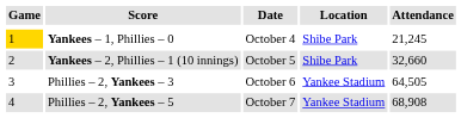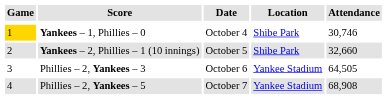 <table border="0" cellspacing="3" cellpadding="3">
 <tr style="background: #e3e3e3;">
 <th>Game</th>
 <th>Score</th>
 <th>Date</th>
 <th>Location</th>
 <th>Attendance</th>
 </tr>
 <tr style="background: #e3e3e3;">
 </tr>
 <tr>
 <td style="background: gold;">1</td>
 <td><strong>Yankees</strong> – 1, Phillies – 0</td>
 <td>October 4</td>
 <td><a href='#'>Shibe Park</a></td>
-<td>21,245</td>
+<td>30,746</td>
 </tr>
 <tr style="background: #e3e3e3;">
 <td>2</td>
 <td><strong>Yankees</strong> – 2, Phillies – 1 (10 innings)</td>
 <td>October 5</td>
 <td><a href='#'>Shibe Park</a></td>
 <td>32,660</td>
 </tr>
 <tr>
 <td>3</td>
 <td>Phillies – 2, <strong>Yankees</strong> – 3</td>
 <td>October 6</td>
 <td><a href='#'>Yankee Stadium</a></td>
 <td>64,505</td>
 </tr>
 <tr style="background: #e3e3e3;">
 <td>4</td>
 <td>Phillies – 2, <strong>Yankees</strong> – 5</td>
 <td>October 7</td>
 <td><a href='#'>Yankee Stadium</a></td>
 <td>68,908</td>
 </tr>
 <tr>
 </tr>
 </table>
